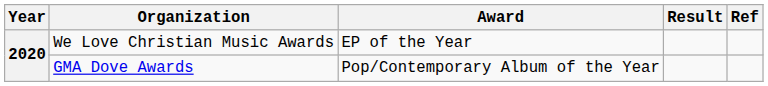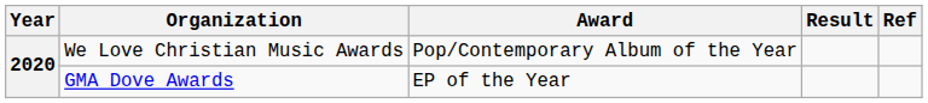 <table class="wikitable plainrowheaders">
 <tr>
 <th>Year</th>
 <th>Organization</th>
 <th>Award</th>
 <th>Result</th>
 <th>Ref</th>
 </tr>
 <tr>
 <th scope="row" rowspan="2">2020</th>
 <td>We Love Christian Music Awards</td>
-<td>EP of the Year</td>
+<td>Pop/Contemporary Album of the Year</td>
 <td></td>
 <td></td>
 </tr>
 <tr>
 <td><a href='#'>GMA Dove Awards</a></td>
-<td>Pop/Contemporary Album of the Year</td>
+<td>EP of the Year</td>
 <td></td>
 <td></td>
 </tr>
 </table>
